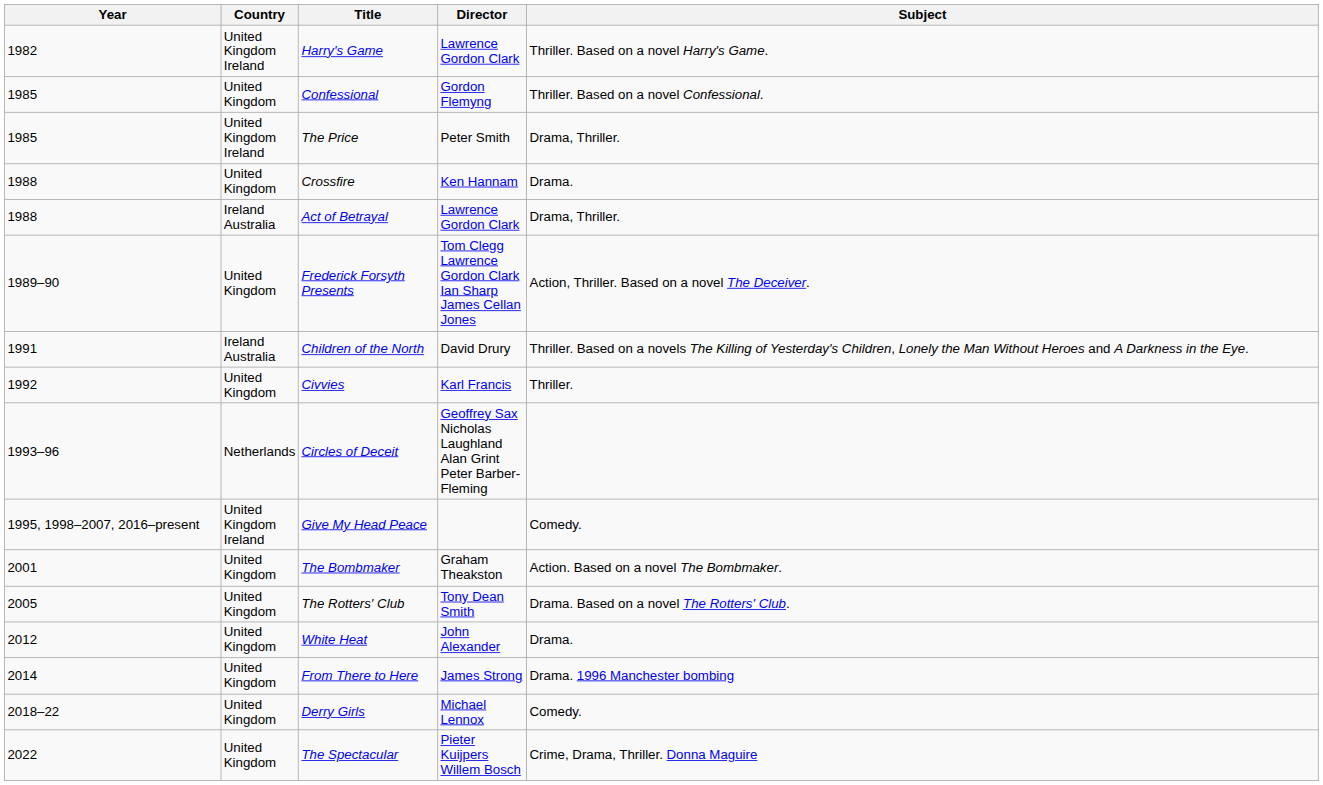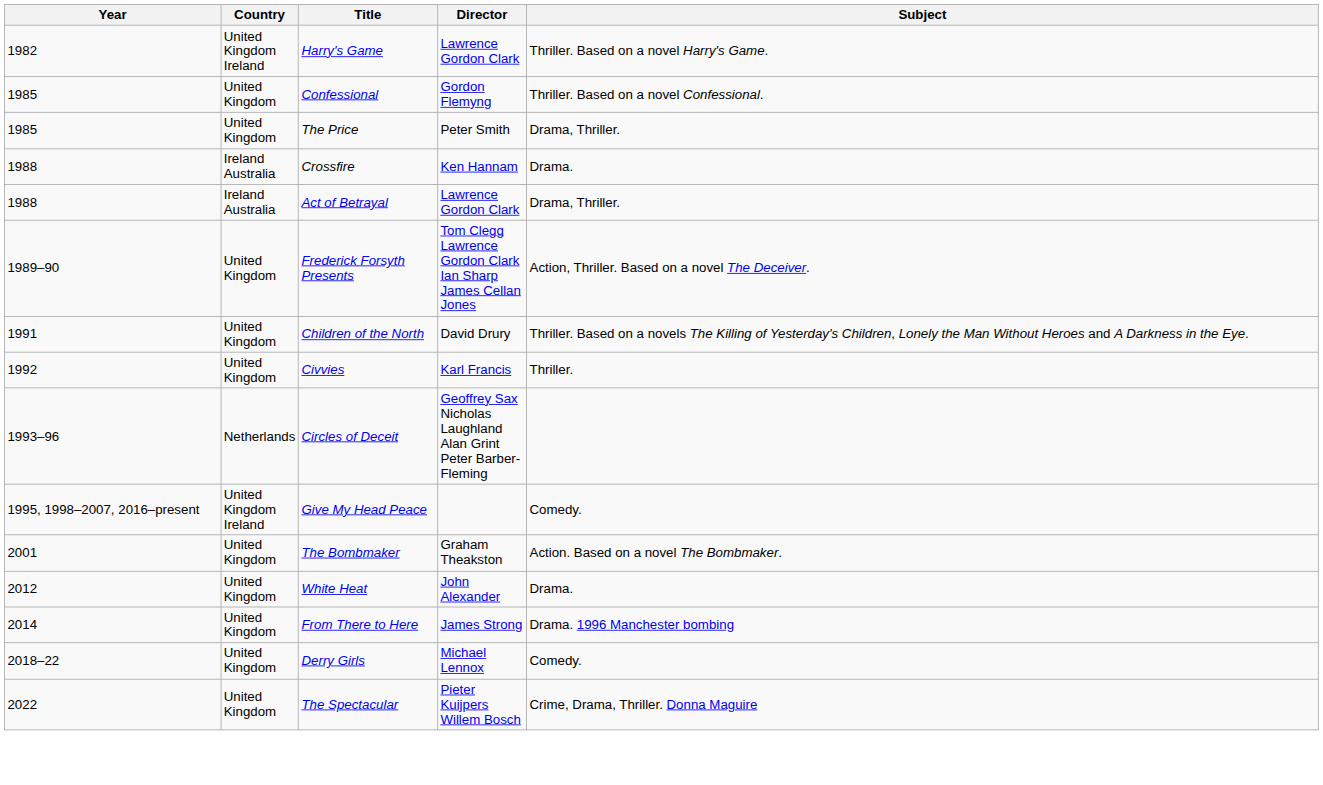 <table class="wikitable sortable" style="width:100%;">
 <tr>
 <th>Year</th>
 <th width= 80>Country</th>
 <th class="unsortable" style="width:160px;">Title</th>
 <th width=100>Director</th>
 <th class="unsortable">Subject</th>
 </tr>
 <tr>
 <td>1982</td>
 <td>United Kingdom<br>Ireland</td>
 <td><em><a href='#'>Harry's Game</a></em></td>
 <td><a href='#'>Lawrence Gordon Clark</a></td>
 <td>Thriller. Based on a novel <em>Harry's Game</em>.</td>
 </tr>
 <tr>
 <td>1985</td>
 <td>United Kingdom</td>
 <td><em><a href='#'>Confessional</a></em></td>
 <td><a href='#'>Gordon Flemyng</a></td>
 <td>Thriller. Based on a novel <em>Confessional</em>.</td>
 </tr>
 <tr>
 <td>1985</td>
-<td>United Kingdom<br>Ireland</td>
+<td>United Kingdom</td>
 <td><em>The Price</em></td>
 <td>Peter Smith</td>
 <td>Drama, Thriller.</td>
 </tr>
 <tr>
 <td>1988</td>
-<td>United Kingdom</td>
+<td>Ireland<br>Australia</td>
 <td><em>Crossfire</em></td>
 <td><a href='#'>Ken Hannam</a></td>
 <td>Drama.</td>
 </tr>
 <tr>
 <td>1988</td>
 <td>Ireland<br>Australia</td>
 <td><em><a href='#'>Act of Betrayal</a></em></td>
 <td><a href='#'>Lawrence Gordon Clark</a></td>
 <td>Drama, Thriller.</td>
 </tr>
 <tr>
 <td>1989–90</td>
 <td>United Kingdom</td>
 <td><em><a href='#'>Frederick Forsyth Presents</a></em></td>
 <td><a href='#'>Tom Clegg</a><br><a href='#'>Lawrence Gordon Clark</a><br><a href='#'>Ian Sharp</a><br><a href='#'>James Cellan Jones</a></td>
 <td>Action, Thriller. Based on a novel <a href='#'><em>The Deceiver</em></a>.</td>
 </tr>
 <tr>
 <td>1991</td>
-<td>Ireland<br>Australia</td>
+<td>United Kingdom</td>
 <td><em><a href='#'>Children of the North</a></em></td>
 <td>David Drury</td>
 <td>Thriller. Based on a novels <em>The Killing of Yesterday's Children</em>, <em>Lonely the Man Without Heroes</em> and <em>A Darkness in the Eye</em>.</td>
 </tr>
 <tr>
 <td>1992</td>
 <td>United Kingdom</td>
 <td><em><a href='#'>Civvies</a></em></td>
 <td><a href='#'>Karl Francis</a></td>
 <td>Thriller.</td>
 </tr>
 <tr>
 <td>1993–96</td>
 <td>Netherlands</td>
 <td><em><a href='#'>Circles of Deceit</a></em></td>
 <td><a href='#'>Geoffrey Sax</a><br>Nicholas Laughland<br>Alan Grint<br>Peter Barber-Fleming</td>
 <td></td>
 </tr>
 <tr>
 <td>1995, 1998–2007, 2016–present</td>
 <td>United Kingdom<br>Ireland</td>
 <td><em><a href='#'>Give My Head Peace</a></em></td>
 <td></td>
 <td>Comedy.</td>
 </tr>
 <tr>
 <td>2001</td>
 <td>United Kingdom</td>
 <td><em><a href='#'>The Bombmaker</a></em></td>
 <td>Graham Theakston</td>
 <td>Action. Based on a novel <em>The Bombmaker</em>.</td>
 </tr>
 <tr>
-<td>2005</td>
-<td>United Kingdom</td>
-<td><em>The Rotters' Club</em></td>
-<td><a href='#'>Tony Dean Smith</a></td>
-<td>Drama. Based on a novel <a href='#'><em>The Rotters' Club</em></a>.</td>
-</tr>
-<tr>
 <td>2012</td>
 <td>United Kingdom</td>
 <td><em><a href='#'>White Heat</a></em></td>
 <td><a href='#'>John Alexander</a></td>
 <td>Drama.</td>
 </tr>
 <tr>
 <td>2014</td>
 <td>United Kingdom</td>
 <td><em><a href='#'>From There to Here</a></em></td>
 <td><a href='#'>James Strong</a></td>
 <td>Drama. <a href='#'>1996 Manchester bombing</a></td>
 </tr>
 <tr>
 <td>2018–22</td>
 <td>United Kingdom</td>
 <td><em><a href='#'>Derry Girls</a></em></td>
 <td><a href='#'>Michael Lennox</a></td>
 <td>Comedy.</td>
 </tr>
 <tr>
 <td>2022</td>
 <td>United Kingdom</td>
 <td><em><a href='#'>The Spectacular</a></em></td>
 <td><a href='#'>Pieter Kuijpers</a><br><a href='#'>Willem Bosch</a></td>
 <td>Crime, Drama, Thriller. <a href='#'>Donna Maguire</a></td>
 </tr>
 </table>
